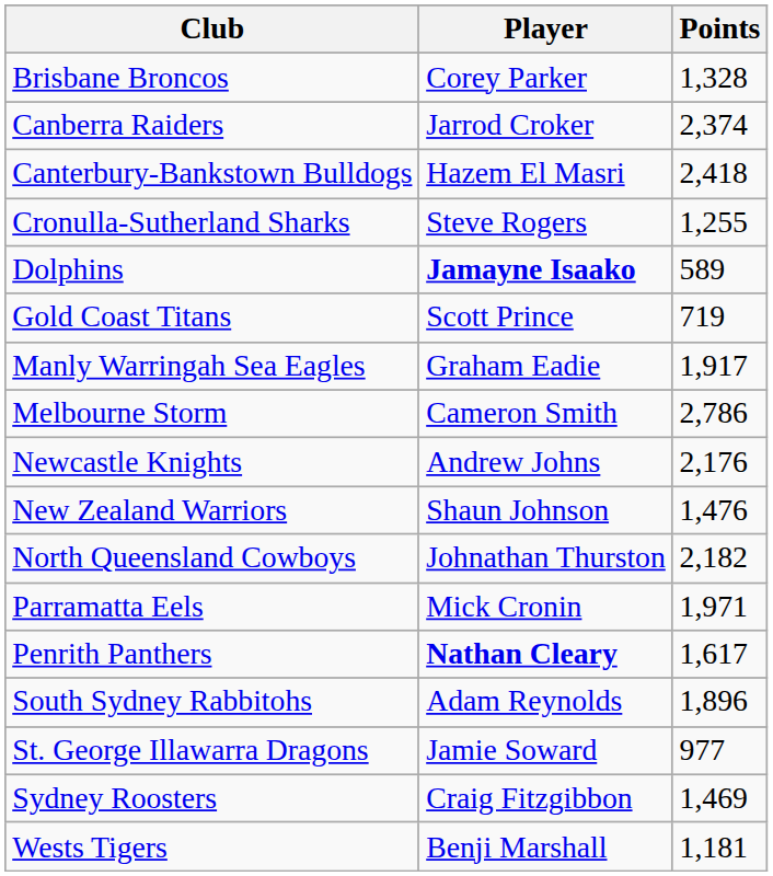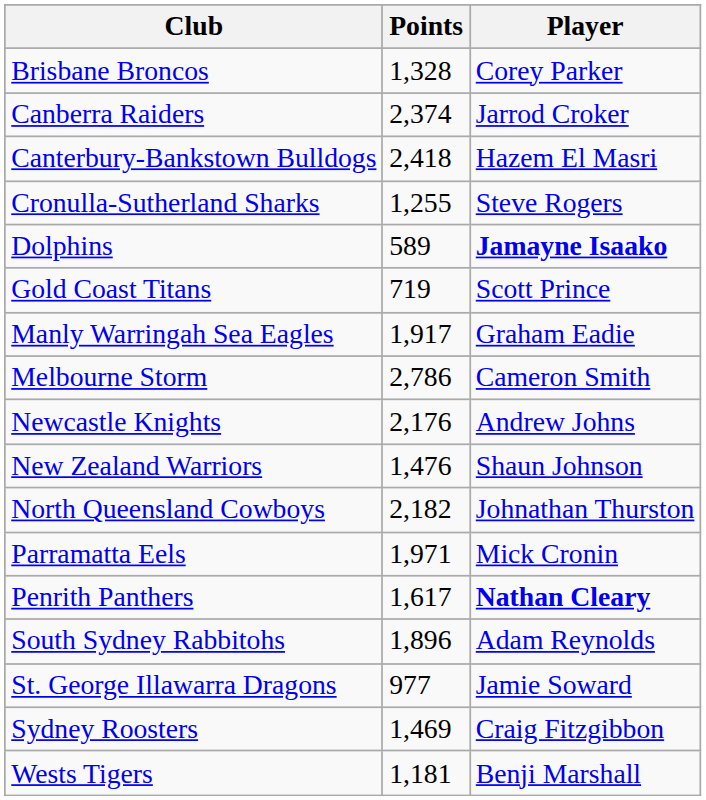 <table class="wikitable sortable">
 <tr style="background:#ede7eb;">
 <th>Club</th>
+<th>Points</th>
 <th>Player</th>
-<th>Points</th>
 </tr>
 <tr>
 <td> <a href='#'>Brisbane Broncos</a></td>
+<td>1,328</td>
 <td><a href='#'>Corey Parker</a></td>
-<td>1,328</td>
 </tr>
 <tr>
 <td> <a href='#'>Canberra Raiders</a></td>
+<td>2,374</td>
 <td><a href='#'>Jarrod Croker</a></td>
-<td>2,374</td>
 </tr>
 <tr>
 <td> <a href='#'>Canterbury-Bankstown Bulldogs</a></td>
+<td>2,418</td>
 <td><a href='#'>Hazem El Masri</a></td>
-<td>2,418</td>
 </tr>
 <tr>
 <td> <a href='#'>Cronulla-Sutherland Sharks</a></td>
+<td>1,255</td>
 <td><a href='#'>Steve Rogers</a></td>
-<td>1,255</td>
 </tr>
 <tr>
 <td> <a href='#'>Dolphins</a></td>
+<td>589</td>
 <td><strong><a href='#'>Jamayne Isaako</a></strong></td>
-<td>589</td>
 </tr>
 <tr>
 <td> <a href='#'>Gold Coast Titans</a></td>
+<td>719</td>
 <td><a href='#'>Scott Prince</a></td>
-<td>719</td>
 </tr>
 <tr>
 <td> <a href='#'>Manly Warringah Sea Eagles</a></td>
+<td>1,917</td>
 <td><a href='#'>Graham Eadie</a></td>
-<td>1,917</td>
 </tr>
 <tr>
 <td> <a href='#'>Melbourne Storm</a></td>
+<td>2,786</td>
 <td><a href='#'>Cameron Smith</a></td>
-<td>2,786</td>
 </tr>
 <tr>
 <td> <a href='#'>Newcastle Knights</a></td>
+<td>2,176</td>
 <td><a href='#'>Andrew Johns</a></td>
-<td>2,176</td>
 </tr>
 <tr>
 <td> <a href='#'>New Zealand Warriors</a></td>
+<td>1,476</td>
 <td><a href='#'>Shaun Johnson</a></td>
-<td>1,476</td>
 </tr>
 <tr>
 <td> <a href='#'>North Queensland Cowboys</a></td>
+<td>2,182</td>
 <td><a href='#'>Johnathan Thurston</a></td>
-<td>2,182</td>
 </tr>
 <tr>
 <td> <a href='#'>Parramatta Eels</a></td>
+<td>1,971</td>
 <td><a href='#'>Mick Cronin</a></td>
-<td>1,971</td>
 </tr>
 <tr>
 <td> <a href='#'>Penrith Panthers</a></td>
+<td>1,617</td>
 <td><strong><a href='#'>Nathan Cleary</a></strong></td>
-<td>1,617</td>
 </tr>
 <tr x>
 <td> <a href='#'>South Sydney Rabbitohs</a></td>
+<td>1,896</td>
 <td><a href='#'>Adam Reynolds</a></td>
-<td>1,896</td>
 </tr>
 <tr>
 <td> <a href='#'>St. George Illawarra Dragons</a></td>
+<td>977</td>
 <td><a href='#'>Jamie Soward</a></td>
-<td>977</td>
 </tr>
 <tr>
 <td> <a href='#'>Sydney Roosters</a></td>
+<td>1,469</td>
 <td><a href='#'>Craig Fitzgibbon</a></td>
-<td>1,469</td>
 </tr>
 <tr>
 <td> <a href='#'>Wests Tigers</a></td>
+<td>1,181</td>
 <td><a href='#'>Benji Marshall</a></td>
-<td>1,181</td>
 </tr>
 </table>
